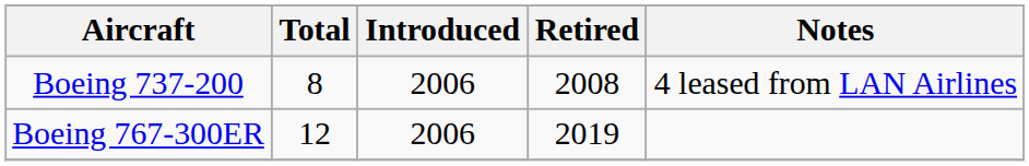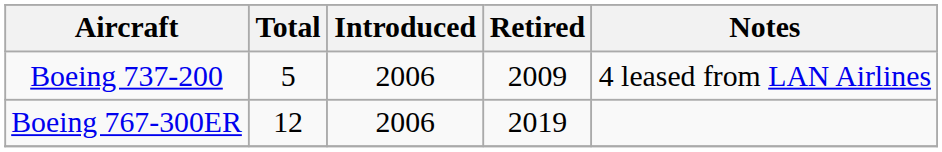 <table class="wikitable" style="margin:0.5em auto; text-align:center">
 <tr>
 <th>Aircraft</th>
 <th>Total</th>
 <th>Introduced</th>
 <th>Retired</th>
 <th>Notes</th>
 </tr>
 <tr>
 <td><a href='#'>Boeing 737-200</a></td>
-<td>8</td>
+<td>5</td>
 <td>2006</td>
-<td>2008</td>
+<td>2009</td>
 <td>4 leased from <a href='#'>LAN Airlines</a></td>
 </tr>
 <tr>
 <td><a href='#'>Boeing 767-300ER</a></td>
 <td>12</td>
 <td>2006</td>
 <td>2019</td>
 <td></td>
 </tr>
 <tr>
 </tr>
 </table>
